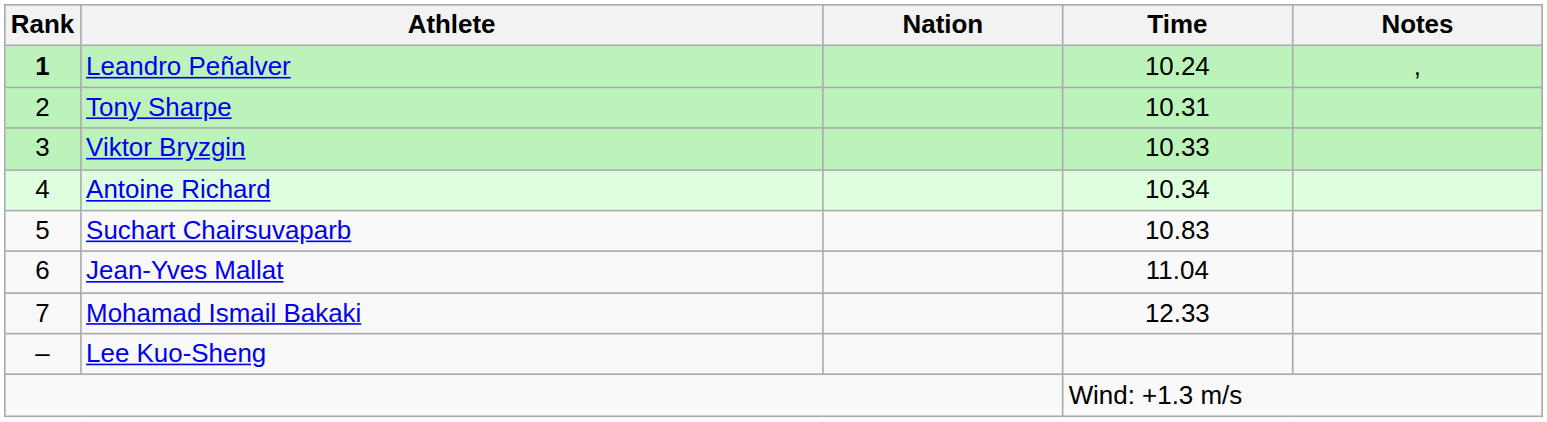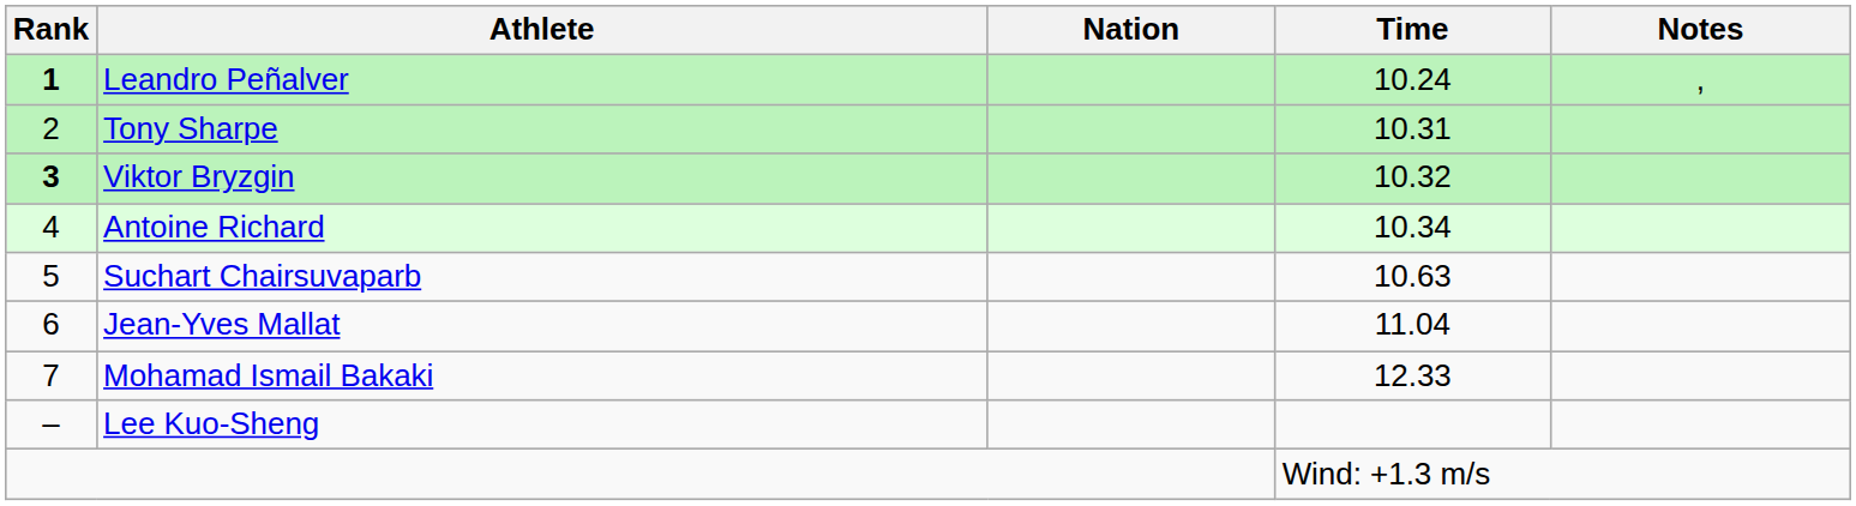 <table class="wikitable sortable" style="text-align:center;width: 60%;">
 <tr>
 <th scope="col" style="width: 10px;">Rank</th>
 <th scope="col">Athlete</th>
 <th scope="col">Nation</th>
 <th scope="col">Time</th>
 <th scope="col">Notes</th>
 </tr>
 <tr bgcolor=bbf3bb>
 <td><strong>1</strong></td>
 <td align=left><a href='#'>Leandro Peñalver</a></td>
 <td align=left></td>
 <td>10.24</td>
 <td>, </td>
 </tr>
 <tr bgcolor=bbf3bb>
 <td>2</td>
 <td align=left><a href='#'>Tony Sharpe</a></td>
 <td align=left></td>
 <td>10.31</td>
 <td></td>
 </tr>
 <tr bgcolor=bbf3bb>
-<td>3</td>
+<td><strong>3</strong></td>
 <td align=left><a href='#'>Viktor Bryzgin</a></td>
 <td align=left></td>
-<td>10.33</td>
+<td>10.32</td>
 <td></td>
 </tr>
 <tr bgcolor=ddffdd>
 <td>4</td>
 <td align=left><a href='#'>Antoine Richard</a></td>
 <td align=left></td>
 <td>10.34</td>
 <td></td>
 </tr>
 <tr>
 <td>5</td>
 <td align=left><a href='#'>Suchart Chairsuvaparb</a></td>
 <td align=left></td>
-<td>10.83</td>
+<td>10.63</td>
 <td></td>
 </tr>
 <tr>
 <td>6</td>
 <td align=left><a href='#'>Jean-Yves Mallat</a></td>
 <td align=left></td>
 <td>11.04</td>
 <td></td>
 </tr>
 <tr>
 <td>7</td>
 <td align=left><a href='#'>Mohamad Ismail Bakaki</a></td>
 <td align=left></td>
 <td>12.33</td>
 <td></td>
 </tr>
 <tr>
 <td>–</td>
 <td align=left><a href='#'>Lee Kuo-Sheng</a></td>
 <td align=left></td>
 <td></td>
 <td></td>
 </tr>
 <tr class="sortbottom">
 <td colspan="3"></td>
 <td colspan="2" style="text-align:left;">Wind: +1.3 m/s</td>
 </tr>
 </table>
